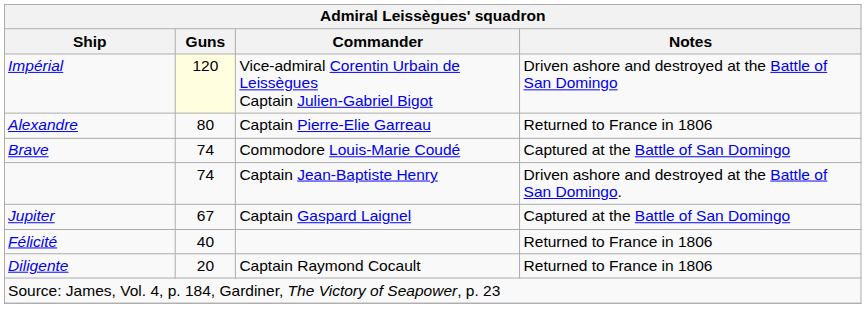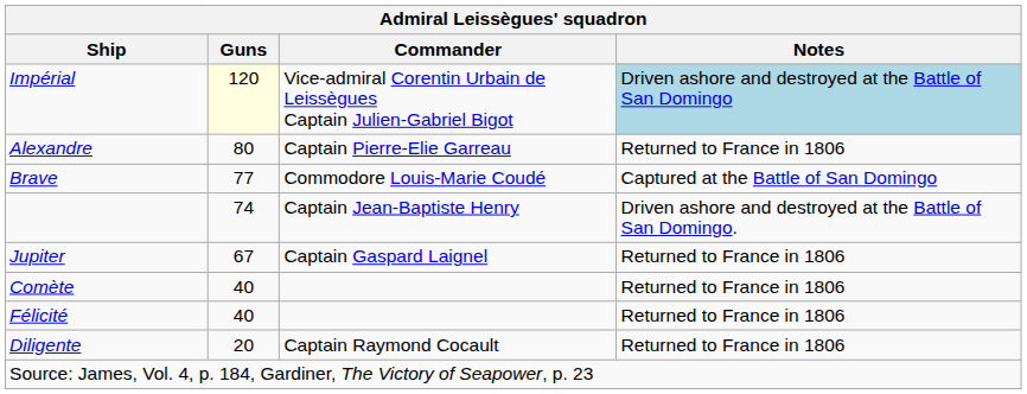 <table class="wikitable" width=100%>
 <tr valign="top">
 <th colspan="4" bgcolor="white">Admiral Leissègues' squadron</th>
 </tr>
 <tr valign="top"|- valign="top">
 <th width=15%; align= center>Ship</th>
 <th width=5%; align= center>Guns</th>
 <th width=25%; align= center>Commander</th>
 <th width=30%; align= center>Notes</th>
 </tr>
 <tr valign="top">
 <td align= left><a href='#'><em>Impérial</em></a></td>
 <td align= center style="background: lightyellow;">120</td>
 <td align= left>Vice-admiral <a href='#'>Corentin Urbain de Leissègues</a><br> Captain <a href='#'>Julien-Gabriel Bigot</a></td>
-<td align= left>Driven ashore and destroyed at the <a href='#'>Battle of San Domingo</a></td>
+<td align= left style="background: lightblue;">Driven ashore and destroyed at the <a href='#'>Battle of San Domingo</a></td>
 </tr>
 <tr valign="top">
 <td align= left><a href='#'><em>Alexandre</em></a></td>
 <td align= center>80</td>
 <td align= left>Captain <a href='#'>Pierre-Elie Garreau</a></td>
 <td align= left>Returned to France in 1806</td>
 </tr>
 <tr valign="top">
 <td align= left><a href='#'><em>Brave</em></a></td>
-<td align= center>74</td>
+<td align= center>77</td>
 <td align= left>Commodore <a href='#'>Louis-Marie Coudé</a></td>
 <td align= left>Captured at the <a href='#'>Battle of San Domingo</a></td>
 </tr>
 <tr valign="top">
 <td align= left></td>
 <td align= center>74</td>
 <td align= left>Captain <a href='#'>Jean-Baptiste Henry</a></td>
 <td align= left>Driven ashore and destroyed at the <a href='#'>Battle of San Domingo</a>.</td>
 </tr>
 <tr valign="top">
 <td align= left><a href='#'><em>Jupiter</em></a></td>
 <td align= center>67</td>
 <td align= left>Captain <a href='#'>Gaspard Laignel</a></td>
-<td align= left>Captured at the <a href='#'>Battle of San Domingo</a></td>
+<td align= left>Returned to France in 1806</td>
+</tr>
+<tr valign="top">
+<td align= left><a href='#'><em>Comète</em></a></td>
+<td align= center>40</td>
+<td align= left></td>
+<td align= left>Returned to France in 1806</td>
 </tr>
 <tr valign="top">
 <td align= left><a href='#'><em>Félicité</em></a></td>
 <td align= center>40</td>
 <td align= left></td>
 <td align= left>Returned to France in 1806</td>
 </tr>
 <tr valign="top">
 <td align= left><a href='#'><em>Diligente</em></a></td>
 <td align= center>20</td>
 <td align= left>Captain Raymond Cocault</td>
 <td align= left>Returned to France in 1806</td>
 </tr>
 <tr valign="top">
 <td colspan="4" align="left">Source: James, Vol. 4, p. 184, Gardiner, <em>The Victory of Seapower</em>, p. 23</td>
 </tr>
 <tr>
 </tr>
 </table>
